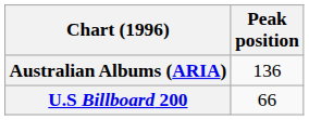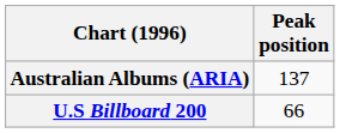 <table class="wikitable sortable plainrowheaders" style="text-align:center">
 <tr>
 <th align="center">Chart (1996)</th>
 <th align="center">Peak<br>position</th>
 </tr>
 <tr>
 <th scope="row">Australian Albums (<a href='#'>ARIA</a>)</th>
-<td align="center">136</td>
+<td align="center">137</td>
 </tr>
 <tr>
 <th scope="row"><a href='#'>U.S <em>Billboard</em> 200</a></th>
 <td align="center">66</td>
 </tr>
 </table>
